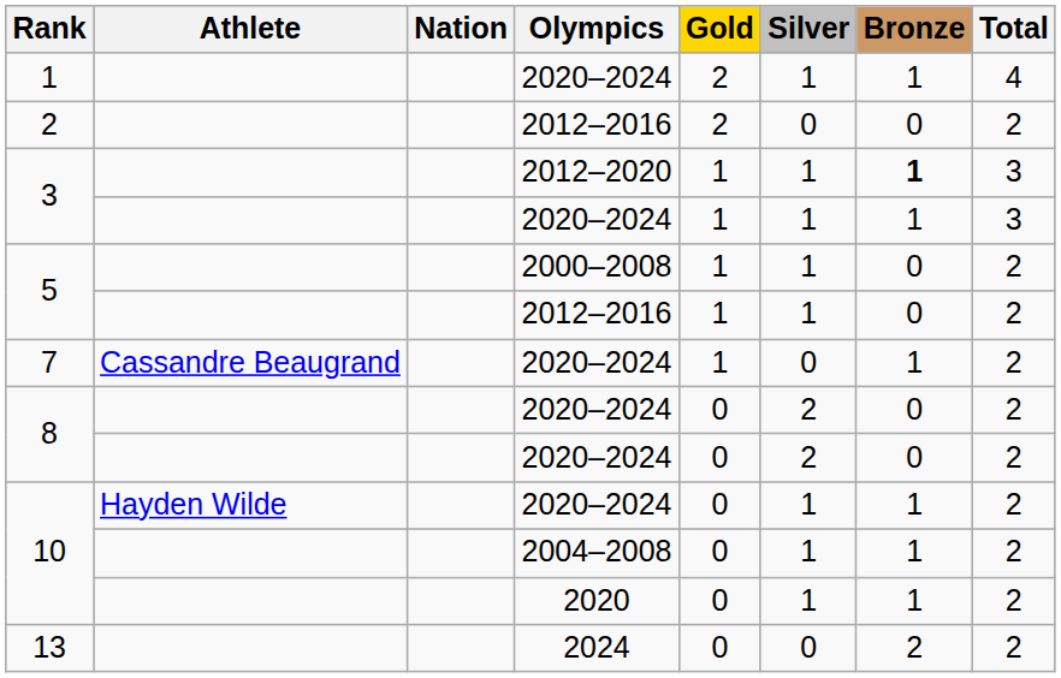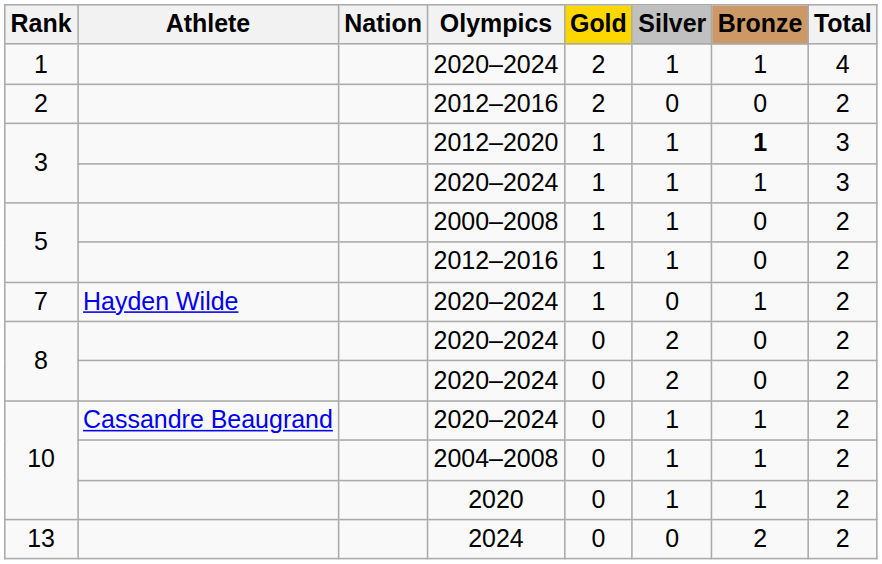 <table class="wikitable sortable" style="text-align:center">
 <tr>
 <th>Rank</th>
 <th>Athlete</th>
 <th>Nation</th>
 <th>Olympics</th>
 <th style="background-color: gold"><strong>Gold</strong></th>
 <th style="background-color: silver"><strong>Silver</strong></th>
 <th style="background-color: #cc9966"><strong>Bronze</strong></th>
 <th>Total</th>
 </tr>
 <tr>
 <td>1</td>
 <td align="left"></td>
 <td align="left"></td>
 <td>2020–2024</td>
 <td>2</td>
 <td>1</td>
 <td>1</td>
 <td>4</td>
 </tr>
 <tr>
 <td>2</td>
 <td align="left"></td>
 <td align="left"></td>
 <td>2012–2016</td>
 <td>2</td>
 <td>0</td>
 <td>0</td>
 <td>2</td>
 </tr>
 <tr>
 <td rowspan="2">3</td>
 <td align="left"></td>
 <td align="left"></td>
 <td>2012–2020</td>
 <td>1</td>
 <td>1</td>
 <td><strong>1</strong></td>
 <td>3</td>
 </tr>
 <tr>
 <td align="left"></td>
 <td align="left"></td>
 <td>2020–2024</td>
 <td>1</td>
 <td>1</td>
 <td>1</td>
 <td>3</td>
 </tr>
 <tr>
 <td rowspan="2">5</td>
 <td align="left"></td>
 <td align="left"></td>
 <td>2000–2008</td>
 <td>1</td>
 <td>1</td>
 <td>0</td>
 <td>2</td>
 </tr>
 <tr>
 <td align=left></td>
 <td align=left></td>
 <td>2012–2016</td>
 <td>1</td>
 <td>1</td>
 <td>0</td>
 <td>2</td>
 </tr>
 <tr>
 <td>7</td>
-<td align="left"><a href='#'>Cassandre Beaugrand</a></td>
+<td align="left"><a href='#'>Hayden Wilde</a></td>
 <td align="left"></td>
 <td>2020–2024</td>
 <td>1</td>
 <td>0</td>
 <td>1</td>
 <td>2</td>
 </tr>
 <tr>
 <td rowspan="2">8</td>
 <td align="left"></td>
 <td align="left"></td>
 <td>2020–2024</td>
 <td>0</td>
 <td>2</td>
 <td>0</td>
 <td>2</td>
 </tr>
 <tr>
 <td align="left"></td>
 <td align="left"></td>
 <td>2020–2024</td>
 <td>0</td>
 <td>2</td>
 <td>0</td>
 <td>2</td>
 </tr>
 <tr>
 <td rowspan="3">10</td>
-<td align="left"><a href='#'>Hayden Wilde</a></td>
+<td align="left"><a href='#'>Cassandre Beaugrand</a></td>
 <td align="left"></td>
 <td>2020–2024</td>
 <td>0</td>
 <td>1</td>
 <td>1</td>
 <td>2</td>
 </tr>
 <tr>
 <td align="left"></td>
 <td align="left"></td>
 <td>2004–2008</td>
 <td>0</td>
 <td>1</td>
 <td>1</td>
 <td>2</td>
 </tr>
 <tr>
 <td align=left></td>
 <td align=left></td>
 <td>2020</td>
 <td>0</td>
 <td>1</td>
 <td>1</td>
 <td>2</td>
 </tr>
 <tr>
 <td>13</td>
 <td align=left></td>
 <td align=left></td>
 <td>2024</td>
 <td>0</td>
 <td>0</td>
 <td>2</td>
 <td>2</td>
 </tr>
 </table>
